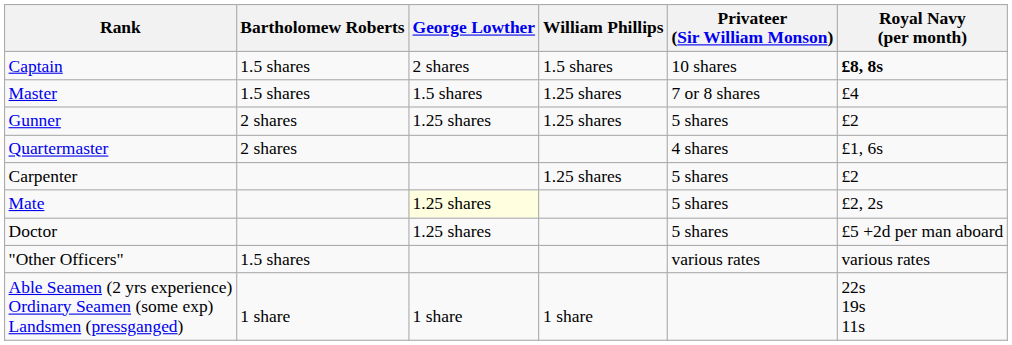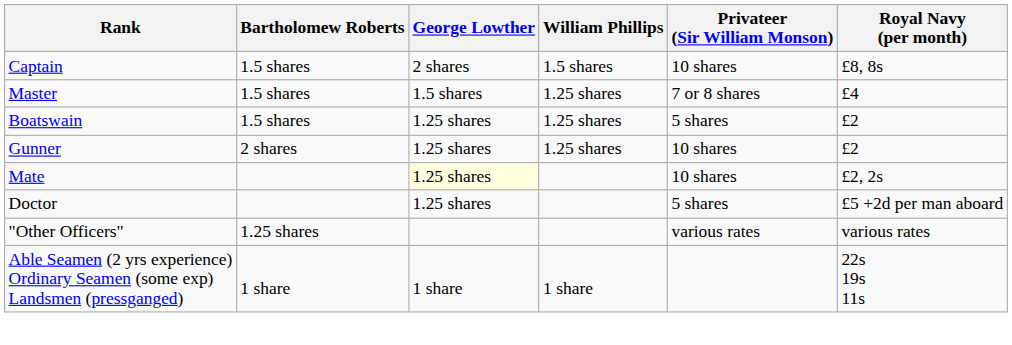 <table class="wikitable" style="vertical-align: top;">
 <tr>
 <th scope="col">Rank</th>
 <th scope="col">Bartholomew Roberts</th>
 <th scope="col"><a href='#'>George Lowther</a></th>
 <th scope="col">William Phillips</th>
 <th scope="col">Privateer<br>(<a href='#'>Sir William Monson</a>)</th>
 <th scope="col">Royal Navy<br>(per month)</th>
 </tr>
 <tr>
 <td><a href='#'>Captain</a></td>
 <td>1.5 shares</td>
 <td>2 shares</td>
 <td>1.5 shares</td>
 <td>10 shares</td>
-<td><strong>£8, 8s</strong></td>
+<td>£8, 8s</td>
 </tr>
 <tr>
 <td><a href='#'>Master</a></td>
 <td>1.5 shares</td>
 <td>1.5 shares</td>
 <td>1.25 shares</td>
 <td>7 or 8 shares</td>
 <td>£4</td>
 </tr>
 <tr>
-<td><a href='#'>Gunner</a></td>
-<td>2 shares</td>
+<td><a href='#'>Boatswain</a></td>
+<td>1.5 shares</td>
 <td>1.25 shares</td>
 <td>1.25 shares</td>
 <td>5 shares</td>
 <td>£2</td>
 </tr>
 <tr>
-<td><a href='#'>Quartermaster</a></td>
+<td><a href='#'>Gunner</a></td>
 <td>2 shares</td>
-<td></td>
-<td></td>
-<td>4 shares</td>
-<td>£1, 6s</td>
-</tr>
-<tr>
-<td>Carpenter</td>
-<td></td>
-<td></td>
 <td>1.25 shares</td>
-<td>5 shares</td>
+<td>1.25 shares</td>
+<td>10 shares</td>
 <td>£2</td>
 </tr>
 <tr>
 <td><a href='#'>Mate</a></td>
 <td></td>
 <td style="background: lightyellow;">1.25 shares</td>
 <td></td>
-<td>5 shares</td>
+<td>10 shares</td>
 <td>£2, 2s</td>
 </tr>
 <tr>
 <td>Doctor</td>
 <td></td>
 <td>1.25 shares</td>
 <td></td>
 <td>5 shares</td>
 <td>£5 +2d per man aboard</td>
 </tr>
 <tr>
 <td>"Other Officers"</td>
-<td>1.5 shares</td>
+<td>1.25 shares</td>
 <td></td>
 <td></td>
 <td>various rates</td>
 <td>various rates</td>
 </tr>
 <tr>
 <td><a href='#'>Able Seamen</a> (2 yrs experience)<br><a href='#'>Ordinary Seamen</a> (some exp)<br><a href='#'>Landsmen</a> (<a href='#'>pressganged</a>)</td>
 <td><br>1 share</td>
 <td><br>1 share</td>
 <td><br>1 share</td>
 <td></td>
 <td>22s<br>19s<br>11s</td>
 </tr>
 </table>
